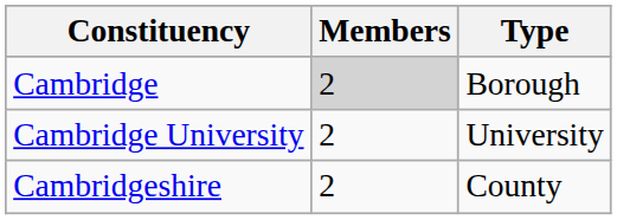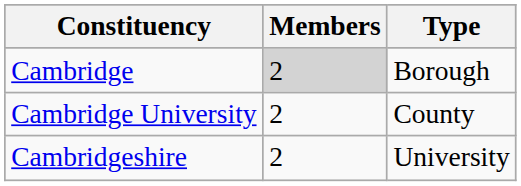 <table class="wikitable sortable">
 <tr>
 <th>Constituency</th>
 <th>Members</th>
 <th>Type</th>
 </tr>
 <tr>
 <td><a href='#'>Cambridge</a></td>
 <td style="background: lightgrey;">2</td>
 <td>Borough</td>
 </tr>
 <tr>
 <td><a href='#'>Cambridge University</a></td>
 <td>2</td>
-<td>University</td>
+<td>County</td>
 </tr>
 <tr>
 <td><a href='#'>Cambridgeshire</a></td>
 <td>2</td>
-<td>County</td>
+<td>University</td>
 </tr>
 </table>
